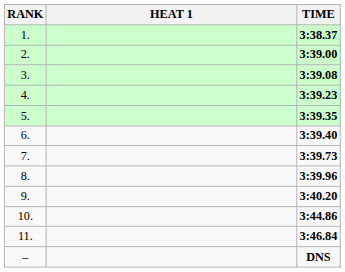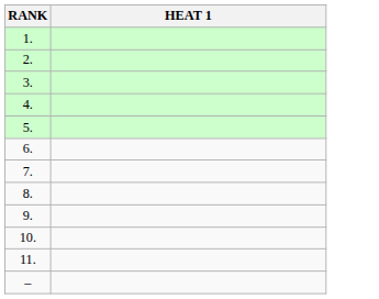 <table class="wikitable" style="border-collapse: collapse; font-size: 90%;">
 <tr>
 <th>RANK</th>
 <th align="center" style="width: 20em">HEAT 1</th>
-<th>TIME</th>
 </tr>
 <tr style="background:#ccffcc;">
 <td align="center">1.</td>
 <td></td>
-<td align="center"><strong>3:38.37</strong></td>
 </tr>
 <tr style="background:#ccffcc;">
 <td align="center">2.</td>
 <td></td>
-<td align="center"><strong>3:39.00</strong></td>
 </tr>
 <tr style="background:#ccffcc;">
 <td align="center">3.</td>
 <td></td>
-<td align="center"><strong>3:39.08</strong></td>
 </tr>
 <tr style="background:#ccffcc;">
 <td align="center">4.</td>
 <td></td>
-<td align="center"><strong>3:39.23</strong></td>
 </tr>
 <tr style="background:#ccffcc;">
 <td align="center">5.</td>
 <td></td>
-<td align="center"><strong>3:39.35</strong></td>
 </tr>
 <tr>
 <td align="center">6.</td>
 <td></td>
-<td align="center"><strong>3:39.40</strong></td>
 </tr>
 <tr>
 <td align="center">7.</td>
 <td></td>
-<td align="center"><strong>3:39.73</strong></td>
 </tr>
 <tr>
 <td align="center">8.</td>
 <td></td>
-<td align="center"><strong>3:39.96</strong></td>
 </tr>
 <tr>
 <td align="center">9.</td>
 <td></td>
-<td align="center"><strong>3:40.20</strong></td>
 </tr>
 <tr>
 <td align="center">10.</td>
 <td></td>
-<td align="center"><strong>3:44.86</strong></td>
 </tr>
 <tr>
 <td align="center">11.</td>
 <td></td>
-<td align="center"><strong>3:46.84</strong></td>
 </tr>
 <tr>
 <td align="center">–</td>
 <td></td>
-<td align="center"><strong>DNS</strong></td>
 </tr>
 </table>
